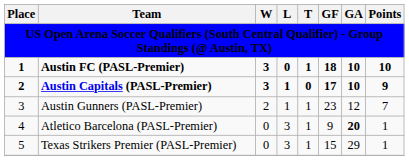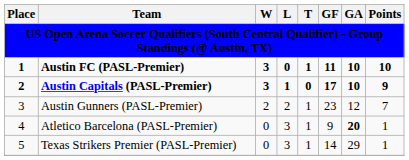 <table class="wikitable" style="text-align: center;">
 <tr>
 <th width="25">Place</th>
 <th width="275">Team</th>
 <th width="20">W</th>
 <th width="20">L</th>
 <th width="20">T</th>
 <th width="20">GF</th>
 <th width="20">GA</th>
 <th width="25">Points</th>
 </tr>
 <tr>
 <th style="background:blue;" colspan="9"><span>US Open Arena Soccer Qualifiers (South Central Qualifier) - Group Standings (@ Austin, TX)</span></th>
 </tr>
 <tr>
 <td><strong>1</strong></td>
 <td align=left><strong>Austin FC (PASL-Premier)</strong></td>
 <td><strong>3</strong></td>
 <td><strong>0</strong></td>
 <td><strong>1</strong></td>
-<td><strong>18</strong></td>
+<td><strong>11</strong></td>
 <td><strong>10</strong></td>
 <td><strong>10</strong></td>
 </tr>
 <tr>
 <td><strong>2</strong></td>
 <td align=left><strong><a href='#'>Austin Capitals</a> (PASL-Premier)</strong></td>
 <td><strong>3</strong></td>
 <td><strong>1</strong></td>
 <td><strong>0</strong></td>
 <td><strong>17</strong></td>
 <td><strong>10</strong></td>
 <td><strong>9</strong></td>
 </tr>
 <tr>
 <td>3</td>
 <td align=left>Austin Gunners (PASL-Premier)</td>
 <td>2</td>
-<td>1</td>
+<td>2</td>
 <td>1</td>
 <td>23</td>
 <td>12</td>
 <td>7</td>
 </tr>
 <tr>
 <td>4</td>
 <td align=left>Atletico Barcelona (PASL-Premier)</td>
 <td>0</td>
 <td>3</td>
 <td>1</td>
 <td>9</td>
 <td><strong>20</strong></td>
 <td>1</td>
 </tr>
 <tr>
 <td>5</td>
 <td align=left>Texas Strikers Premier (PASL-Premier)</td>
 <td>0</td>
 <td>3</td>
 <td>1</td>
-<td>15</td>
+<td>14</td>
 <td>29</td>
 <td>1</td>
 </tr>
 <tr>
 </tr>
 </table>
